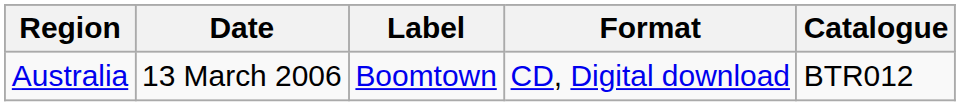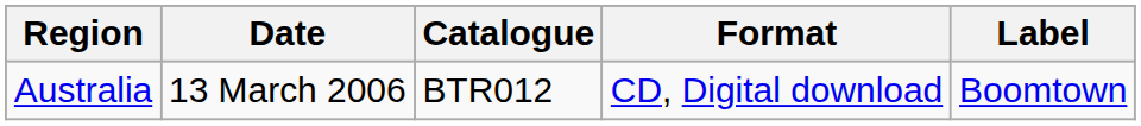 <table class="wikitable">
 <tr>
 <th>Region</th>
 <th>Date</th>
+<th>Catalogue</th>
+<th>Format</th>
 <th>Label</th>
-<th>Format</th>
-<th>Catalogue</th>
 </tr>
 <tr>
 <td><a href='#'>Australia</a></td>
 <td>13 March 2006</td>
+<td>BTR012</td>
+<td><a href='#'>CD</a>, <a href='#'>Digital download</a></td>
 <td><a href='#'>Boomtown</a></td>
-<td><a href='#'>CD</a>, <a href='#'>Digital download</a></td>
-<td>BTR012</td>
 </tr>
 </table>
